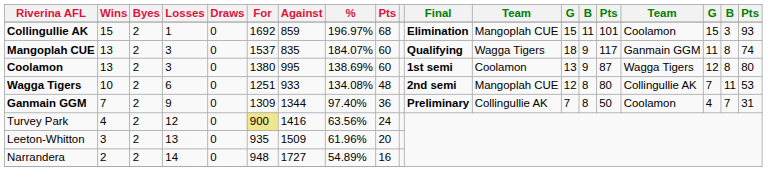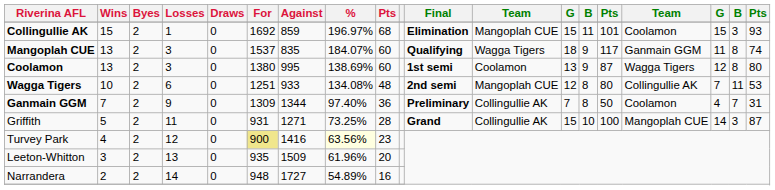 <table class="wikitable" style="font-size: 85%; text-align: left">
 <tr>
 <th style="color:crimson">Riverina AFL</th>
 <th style="color:crimson">Wins</th>
 <th style="color:crimson">Byes</th>
 <th style="color:crimson">Losses</th>
 <th style="color:crimson">Draws</th>
 <th style="color:crimson">For</th>
 <th style="color:crimson">Against</th>
 <th style="color:crimson">%</th>
 <th style="color:crimson">Pts</th>
 <th></th>
 <th style="color:green">Final</th>
 <th style="color:green">Team</th>
 <th style="color:green">G</th>
 <th style="color:green">B</th>
 <th style="color:green">Pts</th>
 <th style="color:green">Team</th>
 <th style="color:green">G</th>
 <th style="color:green">B</th>
 <th style="color:green">Pts</th>
 </tr>
 <tr>
 </tr>
 <tr>
 </tr>
 <tr>
 <td><strong>	Collingullie AK	</strong></td>
 <td>15</td>
 <td>2</td>
 <td>1</td>
 <td>0</td>
 <td>1692</td>
 <td>859</td>
 <td>196.97%</td>
 <td>68</td>
 <td></td>
 <td><strong>Elimination</strong></td>
 <td>Mangoplah CUE</td>
 <td>15</td>
 <td>11</td>
 <td>101</td>
 <td>Coolamon</td>
 <td>15</td>
 <td>3</td>
 <td>93</td>
 </tr>
 <tr>
 <td><strong>	Mangoplah CUE	</strong></td>
 <td>13</td>
 <td>2</td>
 <td>3</td>
 <td>0</td>
 <td>1537</td>
 <td>835</td>
 <td>184.07%</td>
 <td>60</td>
 <td></td>
 <td><strong>Qualifying</strong></td>
 <td>Wagga Tigers</td>
 <td>18</td>
 <td>9</td>
 <td>117</td>
 <td>Ganmain GGM</td>
 <td>11</td>
 <td>8</td>
 <td>74</td>
 </tr>
 <tr>
 <td><strong>	Coolamon	</strong></td>
 <td>13</td>
 <td>2</td>
 <td>3</td>
 <td>0</td>
 <td>1380</td>
 <td>995</td>
 <td>138.69%</td>
 <td>60</td>
 <td></td>
 <td><strong>1st semi</strong></td>
 <td>Coolamon</td>
 <td>13</td>
 <td>9</td>
 <td>87</td>
 <td>Wagga Tigers</td>
 <td>12</td>
 <td>8</td>
 <td>80</td>
 </tr>
 <tr>
 <td><strong>	Wagga Tigers	</strong></td>
 <td>10</td>
 <td>2</td>
 <td>6</td>
 <td>0</td>
 <td>1251</td>
 <td>933</td>
 <td>134.08%</td>
 <td>48</td>
 <td></td>
 <td><strong>2nd semi</strong></td>
 <td>Mangoplah CUE</td>
 <td>12</td>
 <td>8</td>
 <td>80</td>
 <td>Collingullie AK</td>
 <td>7</td>
 <td>11</td>
 <td>53</td>
 </tr>
 <tr>
 <td><strong>	Ganmain GGM	</strong></td>
 <td>7</td>
 <td>2</td>
 <td>9</td>
 <td>0</td>
 <td>1309</td>
 <td>1344</td>
 <td>97.40%</td>
 <td>36</td>
 <td></td>
 <td><strong>Preliminary</strong></td>
 <td>Collingullie AK</td>
 <td>7</td>
 <td>8</td>
 <td>50</td>
 <td>Coolamon</td>
 <td>4</td>
 <td>7</td>
 <td>31</td>
 </tr>
 <tr>
+<td>Griffith</td>
+<td>5</td>
+<td>2</td>
+<td>11</td>
+<td>0</td>
+<td>931</td>
+<td>1271</td>
+<td>73.25%</td>
+<td>28</td>
+<td></td>
+<td><strong>Grand</strong></td>
+<td>Collingullie AK</td>
+<td>15</td>
+<td>10</td>
+<td>100</td>
+<td>Mangoplah CUE</td>
+<td>14</td>
+<td>3</td>
+<td>87</td>
+</tr>
+<tr>
 <td>Turvey Park</td>
 <td>4</td>
 <td>2</td>
 <td>12</td>
 <td>0</td>
 <td style="background: khaki;">900</td>
 <td>1416</td>
-<td>63.56%</td>
-<td>24</td>
+<td style="background: lightyellow;">63.56%</td>
+<td>23</td>
 <td></td>
 </tr>
 <tr>
 <td>Leeton-Whitton</td>
 <td>3</td>
 <td>2</td>
 <td>13</td>
 <td>0</td>
 <td>935</td>
 <td>1509</td>
 <td>61.96%</td>
 <td>20</td>
 <td></td>
 </tr>
 <tr>
 <td>Narrandera</td>
 <td>2</td>
 <td>2</td>
 <td>14</td>
 <td>0</td>
 <td>948</td>
 <td>1727</td>
 <td>54.89%</td>
 <td>16</td>
 <td></td>
 </tr>
 <tr>
 </tr>
 </table>
